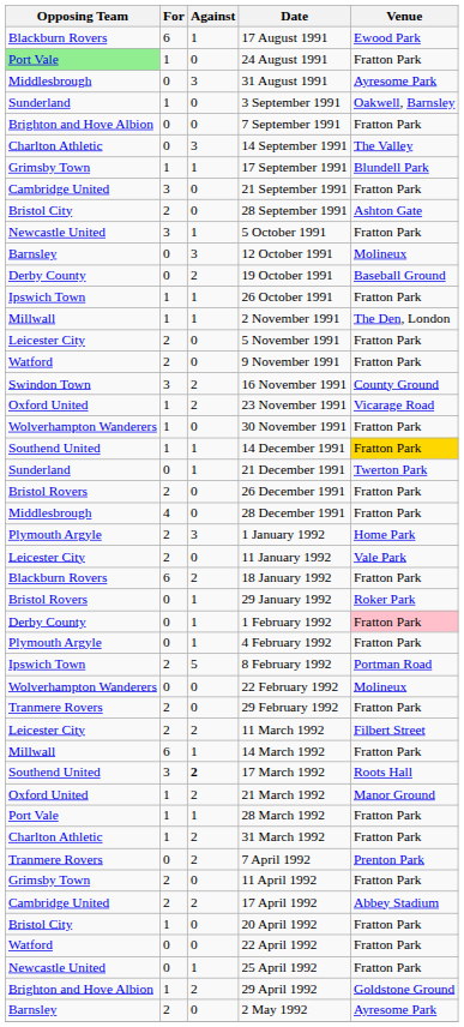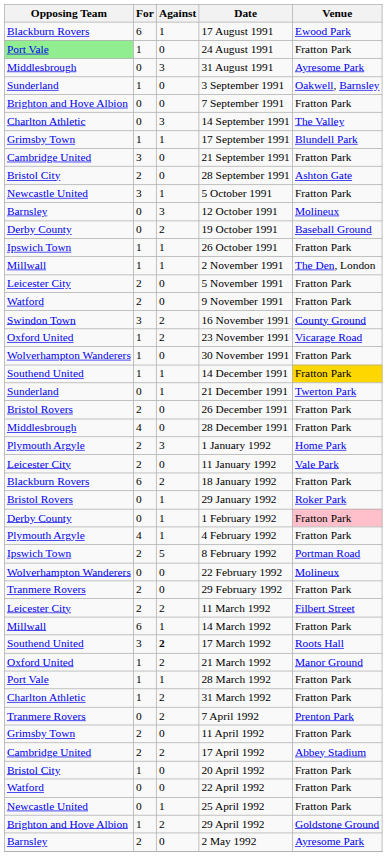 <table class="wikitable sortable">
 <tr>
 <th>Opposing Team</th>
 <th>For</th>
 <th>Against</th>
 <th>Date</th>
 <th>Venue</th>
 </tr>
 <tr>
 <td><a href='#'>Blackburn Rovers</a></td>
 <td>6</td>
 <td>1</td>
 <td>17 August 1991</td>
 <td><a href='#'>Ewood Park</a></td>
 </tr>
 <tr>
 <td style="background: lightgreen;"><a href='#'>Port Vale</a></td>
 <td>1</td>
 <td>0</td>
 <td>24 August 1991</td>
 <td>Fratton Park</td>
 </tr>
 <tr>
 <td><a href='#'>Middlesbrough</a></td>
 <td>0</td>
 <td>3</td>
 <td>31 August 1991</td>
 <td><a href='#'>Ayresome Park</a></td>
 </tr>
 <tr>
 <td><a href='#'>Sunderland</a></td>
 <td>1</td>
 <td>0</td>
 <td>3 September 1991</td>
 <td><a href='#'>Oakwell</a>, <a href='#'>Barnsley</a></td>
 </tr>
 <tr>
 <td><a href='#'>Brighton and Hove Albion</a></td>
 <td>0</td>
 <td>0</td>
 <td>7 September 1991</td>
 <td>Fratton Park</td>
 </tr>
 <tr>
 <td><a href='#'>Charlton Athletic</a></td>
 <td>0</td>
 <td>3</td>
 <td>14 September 1991</td>
 <td><a href='#'>The Valley</a></td>
 </tr>
 <tr>
 <td><a href='#'>Grimsby Town</a></td>
 <td>1</td>
 <td>1</td>
 <td>17 September 1991</td>
 <td><a href='#'>Blundell Park</a></td>
 </tr>
 <tr>
 <td><a href='#'>Cambridge United</a></td>
 <td>3</td>
 <td>0</td>
 <td>21 September 1991</td>
 <td>Fratton Park</td>
 </tr>
 <tr>
 <td><a href='#'>Bristol City</a></td>
 <td>2</td>
 <td>0</td>
 <td>28 September 1991</td>
 <td><a href='#'>Ashton Gate</a></td>
 </tr>
 <tr>
 <td><a href='#'>Newcastle United</a></td>
 <td>3</td>
 <td>1</td>
 <td>5 October 1991</td>
 <td>Fratton Park</td>
 </tr>
 <tr>
 <td><a href='#'>Barnsley</a></td>
 <td>0</td>
 <td>3</td>
 <td>12 October 1991</td>
 <td><a href='#'>Molineux</a></td>
 </tr>
 <tr>
 <td><a href='#'>Derby County</a></td>
 <td>0</td>
 <td>2</td>
 <td>19 October 1991</td>
 <td><a href='#'>Baseball Ground</a></td>
 </tr>
 <tr>
 <td><a href='#'>Ipswich Town</a></td>
 <td>1</td>
 <td>1</td>
 <td>26 October 1991</td>
 <td>Fratton Park</td>
 </tr>
 <tr>
 <td><a href='#'>Millwall</a></td>
 <td>1</td>
 <td>1</td>
 <td>2 November 1991</td>
 <td><a href='#'>The Den</a>, London</td>
 </tr>
 <tr>
 <td><a href='#'>Leicester City</a></td>
 <td>2</td>
 <td>0</td>
 <td>5 November 1991</td>
 <td>Fratton Park</td>
 </tr>
 <tr>
 <td><a href='#'>Watford</a></td>
 <td>2</td>
 <td>0</td>
 <td>9 November 1991</td>
 <td>Fratton Park</td>
 </tr>
 <tr>
 <td><a href='#'>Swindon Town</a></td>
 <td>3</td>
 <td>2</td>
 <td>16 November 1991</td>
 <td><a href='#'>County Ground</a></td>
 </tr>
 <tr>
 <td><a href='#'>Oxford United</a></td>
 <td>1</td>
 <td>2</td>
 <td>23 November 1991</td>
 <td><a href='#'>Vicarage Road</a></td>
 </tr>
 <tr>
 <td><a href='#'>Wolverhampton Wanderers</a></td>
 <td>1</td>
 <td>0</td>
 <td>30 November 1991</td>
 <td>Fratton Park</td>
 </tr>
 <tr>
 <td><a href='#'>Southend United</a></td>
 <td>1</td>
 <td>1</td>
 <td>14 December 1991</td>
 <td style="background: gold;">Fratton Park</td>
 </tr>
 <tr>
 <td><a href='#'>Sunderland</a></td>
 <td>0</td>
 <td>1</td>
 <td>21 December 1991</td>
 <td><a href='#'>Twerton Park</a></td>
 </tr>
 <tr>
 <td><a href='#'>Bristol Rovers</a></td>
 <td>2</td>
 <td>0</td>
 <td>26 December 1991</td>
 <td>Fratton Park</td>
 </tr>
 <tr>
 <td><a href='#'>Middlesbrough</a></td>
 <td>4</td>
 <td>0</td>
 <td>28 December 1991</td>
 <td>Fratton Park</td>
 </tr>
 <tr>
 <td><a href='#'>Plymouth Argyle</a></td>
 <td>2</td>
 <td>3</td>
 <td>1 January 1992</td>
 <td><a href='#'>Home Park</a></td>
 </tr>
 <tr>
 <td><a href='#'>Leicester City</a></td>
 <td>2</td>
 <td>0</td>
 <td>11 January 1992</td>
 <td><a href='#'>Vale Park</a></td>
 </tr>
 <tr>
 <td><a href='#'>Blackburn Rovers</a></td>
 <td>6</td>
 <td>2</td>
 <td>18 January 1992</td>
 <td>Fratton Park</td>
 </tr>
 <tr>
 <td><a href='#'>Bristol Rovers</a></td>
 <td>0</td>
 <td>1</td>
 <td>29 January 1992</td>
 <td><a href='#'>Roker Park</a></td>
 </tr>
 <tr>
 <td><a href='#'>Derby County</a></td>
 <td>0</td>
 <td>1</td>
 <td>1 February 1992</td>
 <td style="background: pink;">Fratton Park</td>
 </tr>
 <tr>
 <td><a href='#'>Plymouth Argyle</a></td>
-<td>0</td>
+<td>4</td>
 <td>1</td>
 <td>4 February 1992</td>
 <td>Fratton Park</td>
 </tr>
 <tr>
 <td><a href='#'>Ipswich Town</a></td>
 <td>2</td>
 <td>5</td>
 <td>8 February 1992</td>
 <td><a href='#'>Portman Road</a></td>
 </tr>
 <tr>
 <td><a href='#'>Wolverhampton Wanderers</a></td>
 <td>0</td>
 <td>0</td>
 <td>22 February 1992</td>
 <td><a href='#'>Molineux</a></td>
 </tr>
 <tr>
 <td><a href='#'>Tranmere Rovers</a></td>
 <td>2</td>
 <td>0</td>
 <td>29 February 1992</td>
 <td>Fratton Park</td>
 </tr>
 <tr>
 <td><a href='#'>Leicester City</a></td>
 <td>2</td>
 <td>2</td>
 <td>11 March 1992</td>
 <td><a href='#'>Filbert Street</a></td>
 </tr>
 <tr>
 <td><a href='#'>Millwall</a></td>
 <td>6</td>
 <td>1</td>
 <td>14 March 1992</td>
 <td>Fratton Park</td>
 </tr>
 <tr>
 <td><a href='#'>Southend United</a></td>
 <td>3</td>
 <td><strong>2</strong></td>
 <td>17 March 1992</td>
 <td><a href='#'>Roots Hall</a></td>
 </tr>
 <tr>
 <td><a href='#'>Oxford United</a></td>
 <td>1</td>
 <td>2</td>
 <td>21 March 1992</td>
 <td><a href='#'>Manor Ground</a></td>
 </tr>
 <tr>
 <td><a href='#'>Port Vale</a></td>
 <td>1</td>
 <td>1</td>
 <td>28 March 1992</td>
 <td>Fratton Park</td>
 </tr>
 <tr>
 <td><a href='#'>Charlton Athletic</a></td>
 <td>1</td>
 <td>2</td>
 <td>31 March 1992</td>
 <td>Fratton Park</td>
 </tr>
 <tr>
 <td><a href='#'>Tranmere Rovers</a></td>
 <td>0</td>
 <td>2</td>
 <td>7 April 1992</td>
 <td><a href='#'>Prenton Park</a></td>
 </tr>
 <tr>
 <td><a href='#'>Grimsby Town</a></td>
 <td>2</td>
 <td>0</td>
 <td>11 April 1992</td>
 <td>Fratton Park</td>
 </tr>
 <tr>
 <td><a href='#'>Cambridge United</a></td>
 <td>2</td>
 <td>2</td>
 <td>17 April 1992</td>
 <td><a href='#'>Abbey Stadium</a></td>
 </tr>
 <tr>
 <td><a href='#'>Bristol City</a></td>
 <td>1</td>
 <td>0</td>
 <td>20 April 1992</td>
 <td>Fratton Park</td>
 </tr>
 <tr>
 <td><a href='#'>Watford</a></td>
 <td>0</td>
 <td>0</td>
 <td>22 April 1992</td>
 <td>Fratton Park</td>
 </tr>
 <tr>
 <td><a href='#'>Newcastle United</a></td>
 <td>0</td>
 <td>1</td>
 <td>25 April 1992</td>
 <td>Fratton Park</td>
 </tr>
 <tr>
 <td><a href='#'>Brighton and Hove Albion</a></td>
 <td>1</td>
 <td>2</td>
 <td>29 April 1992</td>
 <td><a href='#'>Goldstone Ground</a></td>
 </tr>
 <tr>
 <td><a href='#'>Barnsley</a></td>
 <td>2</td>
 <td>0</td>
 <td>2 May 1992</td>
 <td><a href='#'>Ayresome Park</a></td>
 </tr>
 <tr>
 </tr>
 </table>
